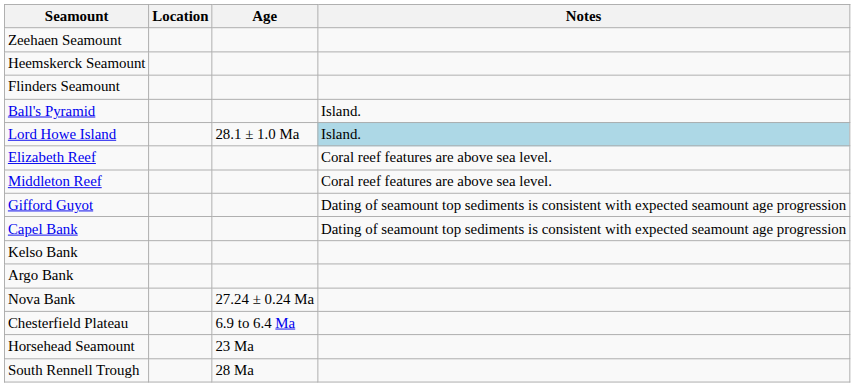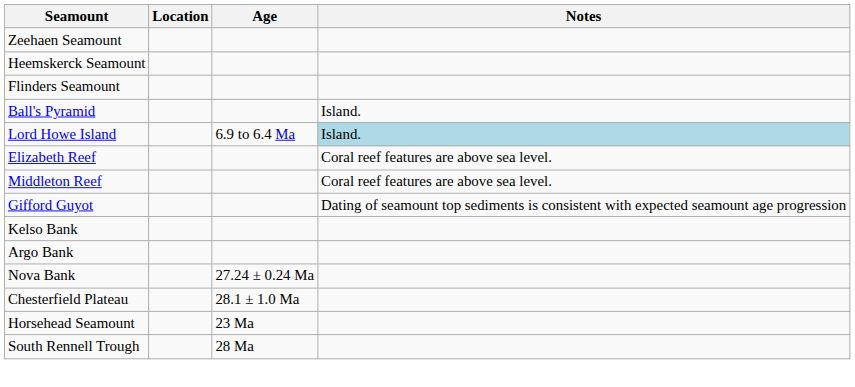 <table class="wikitable sortable">
 <tr>
 <th>Seamount</th>
 <th>Location</th>
 <th>Age</th>
 <th>Notes</th>
 </tr>
 <tr>
 <td>Zeehaen Seamount</td>
 <td></td>
 <td></td>
 <td></td>
 </tr>
 <tr>
 <td>Heemskerck Seamount</td>
 <td></td>
 <td></td>
 <td></td>
 </tr>
 <tr>
 <td>Flinders Seamount</td>
 <td></td>
 <td></td>
 <td></td>
 </tr>
 <tr>
 <td><a href='#'>Ball's Pyramid</a></td>
 <td></td>
 <td></td>
 <td>Island.</td>
 </tr>
 <tr>
 <td><a href='#'>Lord Howe Island</a></td>
 <td></td>
-<td>28.1 ± 1.0 Ma</td>
+<td>6.9 to 6.4 <a href='#'>Ma</a></td>
 <td style="background: lightblue;">Island.</td>
 </tr>
 <tr>
 <td><a href='#'>Elizabeth Reef</a></td>
 <td></td>
 <td></td>
 <td>Coral reef features are above sea level.</td>
 </tr>
 <tr>
 <td><a href='#'>Middleton Reef</a></td>
 <td></td>
 <td></td>
 <td>Coral reef features are above sea level.</td>
 </tr>
 <tr>
 <td><a href='#'>Gifford Guyot</a></td>
-<td></td>
-<td></td>
-<td> Dating of seamount top sediments is consistent with expected seamount age progression</td>
-</tr>
-<tr>
-<td><a href='#'>Capel Bank</a></td>
 <td></td>
 <td></td>
 <td> Dating of seamount top sediments is consistent with expected seamount age progression</td>
 </tr>
 <tr>
 <td>Kelso Bank</td>
 <td></td>
 <td></td>
 <td></td>
 </tr>
 <tr>
 <td>Argo Bank</td>
 <td></td>
 <td></td>
 <td></td>
 </tr>
 <tr>
 <td>Nova Bank</td>
 <td></td>
 <td>27.24 ± 0.24 Ma</td>
 <td></td>
 </tr>
 <tr>
 <td>Chesterfield Plateau</td>
 <td></td>
-<td>6.9 to 6.4 <a href='#'>Ma</a></td>
+<td>28.1 ± 1.0 Ma</td>
 <td></td>
 </tr>
 <tr>
 <td>Horsehead Seamount</td>
 <td></td>
 <td>23 Ma</td>
 <td></td>
 </tr>
 <tr>
 <td>South Rennell Trough</td>
 <td></td>
 <td>28 Ma</td>
 <td></td>
 </tr>
 </table>
